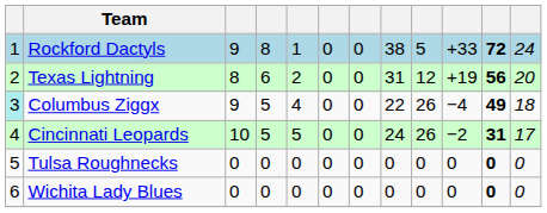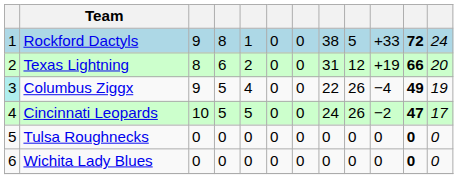 <table class="wikitable">
 <tr>
 <th></th>
 <th width="170">Team</th>
 <th width="20"></th>
 <th width="20"></th>
 <th width="20"></th>
 <th width="20"></th>
 <th width="20"></th>
 <th width="20"></th>
 <th width="20"></th>
 <th width="25"></th>
 <th></th>
 <th width="20"></th>
 </tr>
 <tr bgcolor=#ADD8E6>
 <td>1</td>
 <td><a href='#'>Rockford Dactyls</a></td>
 <td>9</td>
 <td>8</td>
 <td>1</td>
 <td>0</td>
 <td>0</td>
 <td>38</td>
 <td>5</td>
 <td>+33</td>
 <td><strong>72</strong></td>
 <td><em>24</em></td>
 </tr>
 <tr bgcolor=#ccffcc>
 <td>2</td>
 <td><a href='#'>Texas Lightning</a></td>
 <td>8</td>
 <td>6</td>
 <td>2</td>
 <td>0</td>
 <td>0</td>
 <td>31</td>
 <td>12</td>
 <td>+19</td>
-<td><strong>56</strong></td>
+<td><strong>66</strong></td>
 <td><em>20</em></td>
 </tr>
 <tr>
 <td style="background: paleturquoise;">3</td>
 <td><a href='#'>Columbus Ziggx</a></td>
 <td>9</td>
 <td>5</td>
 <td>4</td>
 <td>0</td>
 <td>0</td>
 <td>22</td>
 <td>26</td>
 <td>−4</td>
 <td><strong>49</strong></td>
-<td><em>18</em></td>
+<td><em>19</em></td>
 </tr>
 <tr bgcolor=#ccffcc>
 <td>4</td>
 <td><a href='#'>Cincinnati Leopards</a></td>
 <td>10</td>
 <td>5</td>
 <td>5</td>
 <td>0</td>
 <td>0</td>
 <td>24</td>
 <td>26</td>
 <td>−2</td>
-<td><strong>31</strong></td>
+<td><strong>47</strong></td>
 <td><em>17</em></td>
 </tr>
 <tr>
 <td>5</td>
 <td><a href='#'>Tulsa Roughnecks</a></td>
 <td>0</td>
 <td>0</td>
 <td>0</td>
 <td>0</td>
 <td>0</td>
 <td>0</td>
 <td>0</td>
 <td>0</td>
 <td><strong>0</strong></td>
 <td><em>0</em></td>
 </tr>
 <tr>
 <td>6</td>
 <td><a href='#'>Wichita Lady Blues</a></td>
 <td>0</td>
 <td>0</td>
 <td>0</td>
 <td>0</td>
 <td>0</td>
 <td>0</td>
 <td>0</td>
 <td>0</td>
 <td><strong>0</strong></td>
 <td><em>0</em></td>
 </tr>
 <tr>
 </tr>
 </table>
